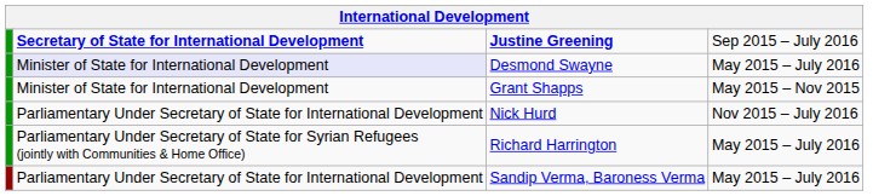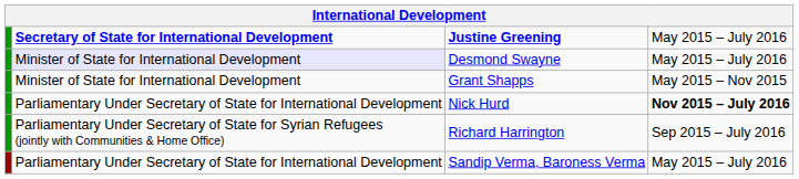 <table class="wikitable">
 <tr>
 <th colspan="4"><a href='#'>International Development</a></th>
 </tr>
 <tr>
 <td style="width:1px; background:#090;"></td>
 <td><strong><a href='#'>Secretary of State for International Development</a></strong></td>
 <td><strong><a href='#'>Justine Greening</a></strong></td>
-<td>Sep 2015 – July 2016</td>
+<td>May 2015 – July 2016</td>
 </tr>
 <tr>
 <td style="width:1px; background:#090;"></td>
 <td style="background: lavender;">Minister of State for International Development</td>
 <td><a href='#'>Desmond Swayne</a></td>
 <td>May 2015 – July 2016</td>
 </tr>
 <tr>
 <td style="width:1px; background:#090;"></td>
 <td>Minister of State for International Development</td>
 <td><a href='#'>Grant Shapps</a></td>
 <td>May 2015 – Nov 2015</td>
 </tr>
 <tr>
 <td style="width:1px; background:#090;"></td>
 <td>Parliamentary Under Secretary of State for International Development</td>
 <td><a href='#'>Nick Hurd</a></td>
-<td>Nov 2015 – July 2016</td>
+<td><strong>Nov 2015 – July 2016</strong></td>
 </tr>
 <tr>
 <td style="width:1px; background:#090;"></td>
 <td>Parliamentary Under Secretary of State for Syrian Refugees<br><small>(jointly with Communities & Home Office)</small></td>
 <td><a href='#'>Richard Harrington</a></td>
-<td>May 2015 – July 2016</td>
+<td>Sep 2015 – July 2016</td>
 </tr>
 <tr>
 <td style="width:1px; background:#900;"></td>
 <td>Parliamentary Under Secretary of State for International Development</td>
 <td><a href='#'>Sandip Verma, Baroness Verma</a></td>
 <td>May 2015 – July 2016</td>
 </tr>
 </table>
